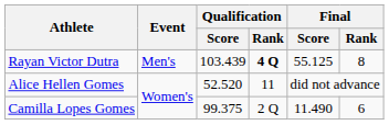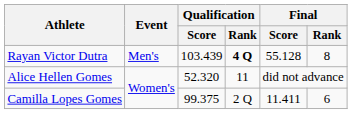 <table class=wikitable style=font-size:90%;text-align:center>
 <tr>
 <th rowspan=2>Athlete</th>
 <th rowspan=2>Event</th>
 <th colspan=2>Qualification</th>
 <th colspan=2>Final</th>
 </tr>
 <tr style=font-size:95%>
 <th>Score</th>
 <th>Rank</th>
 <th>Score</th>
 <th>Rank</th>
 </tr>
 <tr>
 <td align=left><a href='#'>Rayan Victor Dutra</a></td>
 <td align=left><a href='#'>Men's</a></td>
 <td>103.439</td>
 <td><strong>4 Q</strong></td>
-<td>55.125</td>
+<td>55.128</td>
 <td>8</td>
 </tr>
 <tr>
 <td align=left><a href='#'>Alice Hellen Gomes</a></td>
 <td align=left rowspan=2><a href='#'>Women's</a></td>
-<td>52.520</td>
+<td>52.320</td>
 <td>11</td>
 <td colspan=2>did not advance</td>
 </tr>
 <tr>
 <td align=left><a href='#'>Camilla Lopes Gomes</a></td>
 <td>99.375</td>
 <td>2 Q</td>
-<td>11.490</td>
+<td>11.411</td>
 <td>6</td>
 </tr>
 </table>
